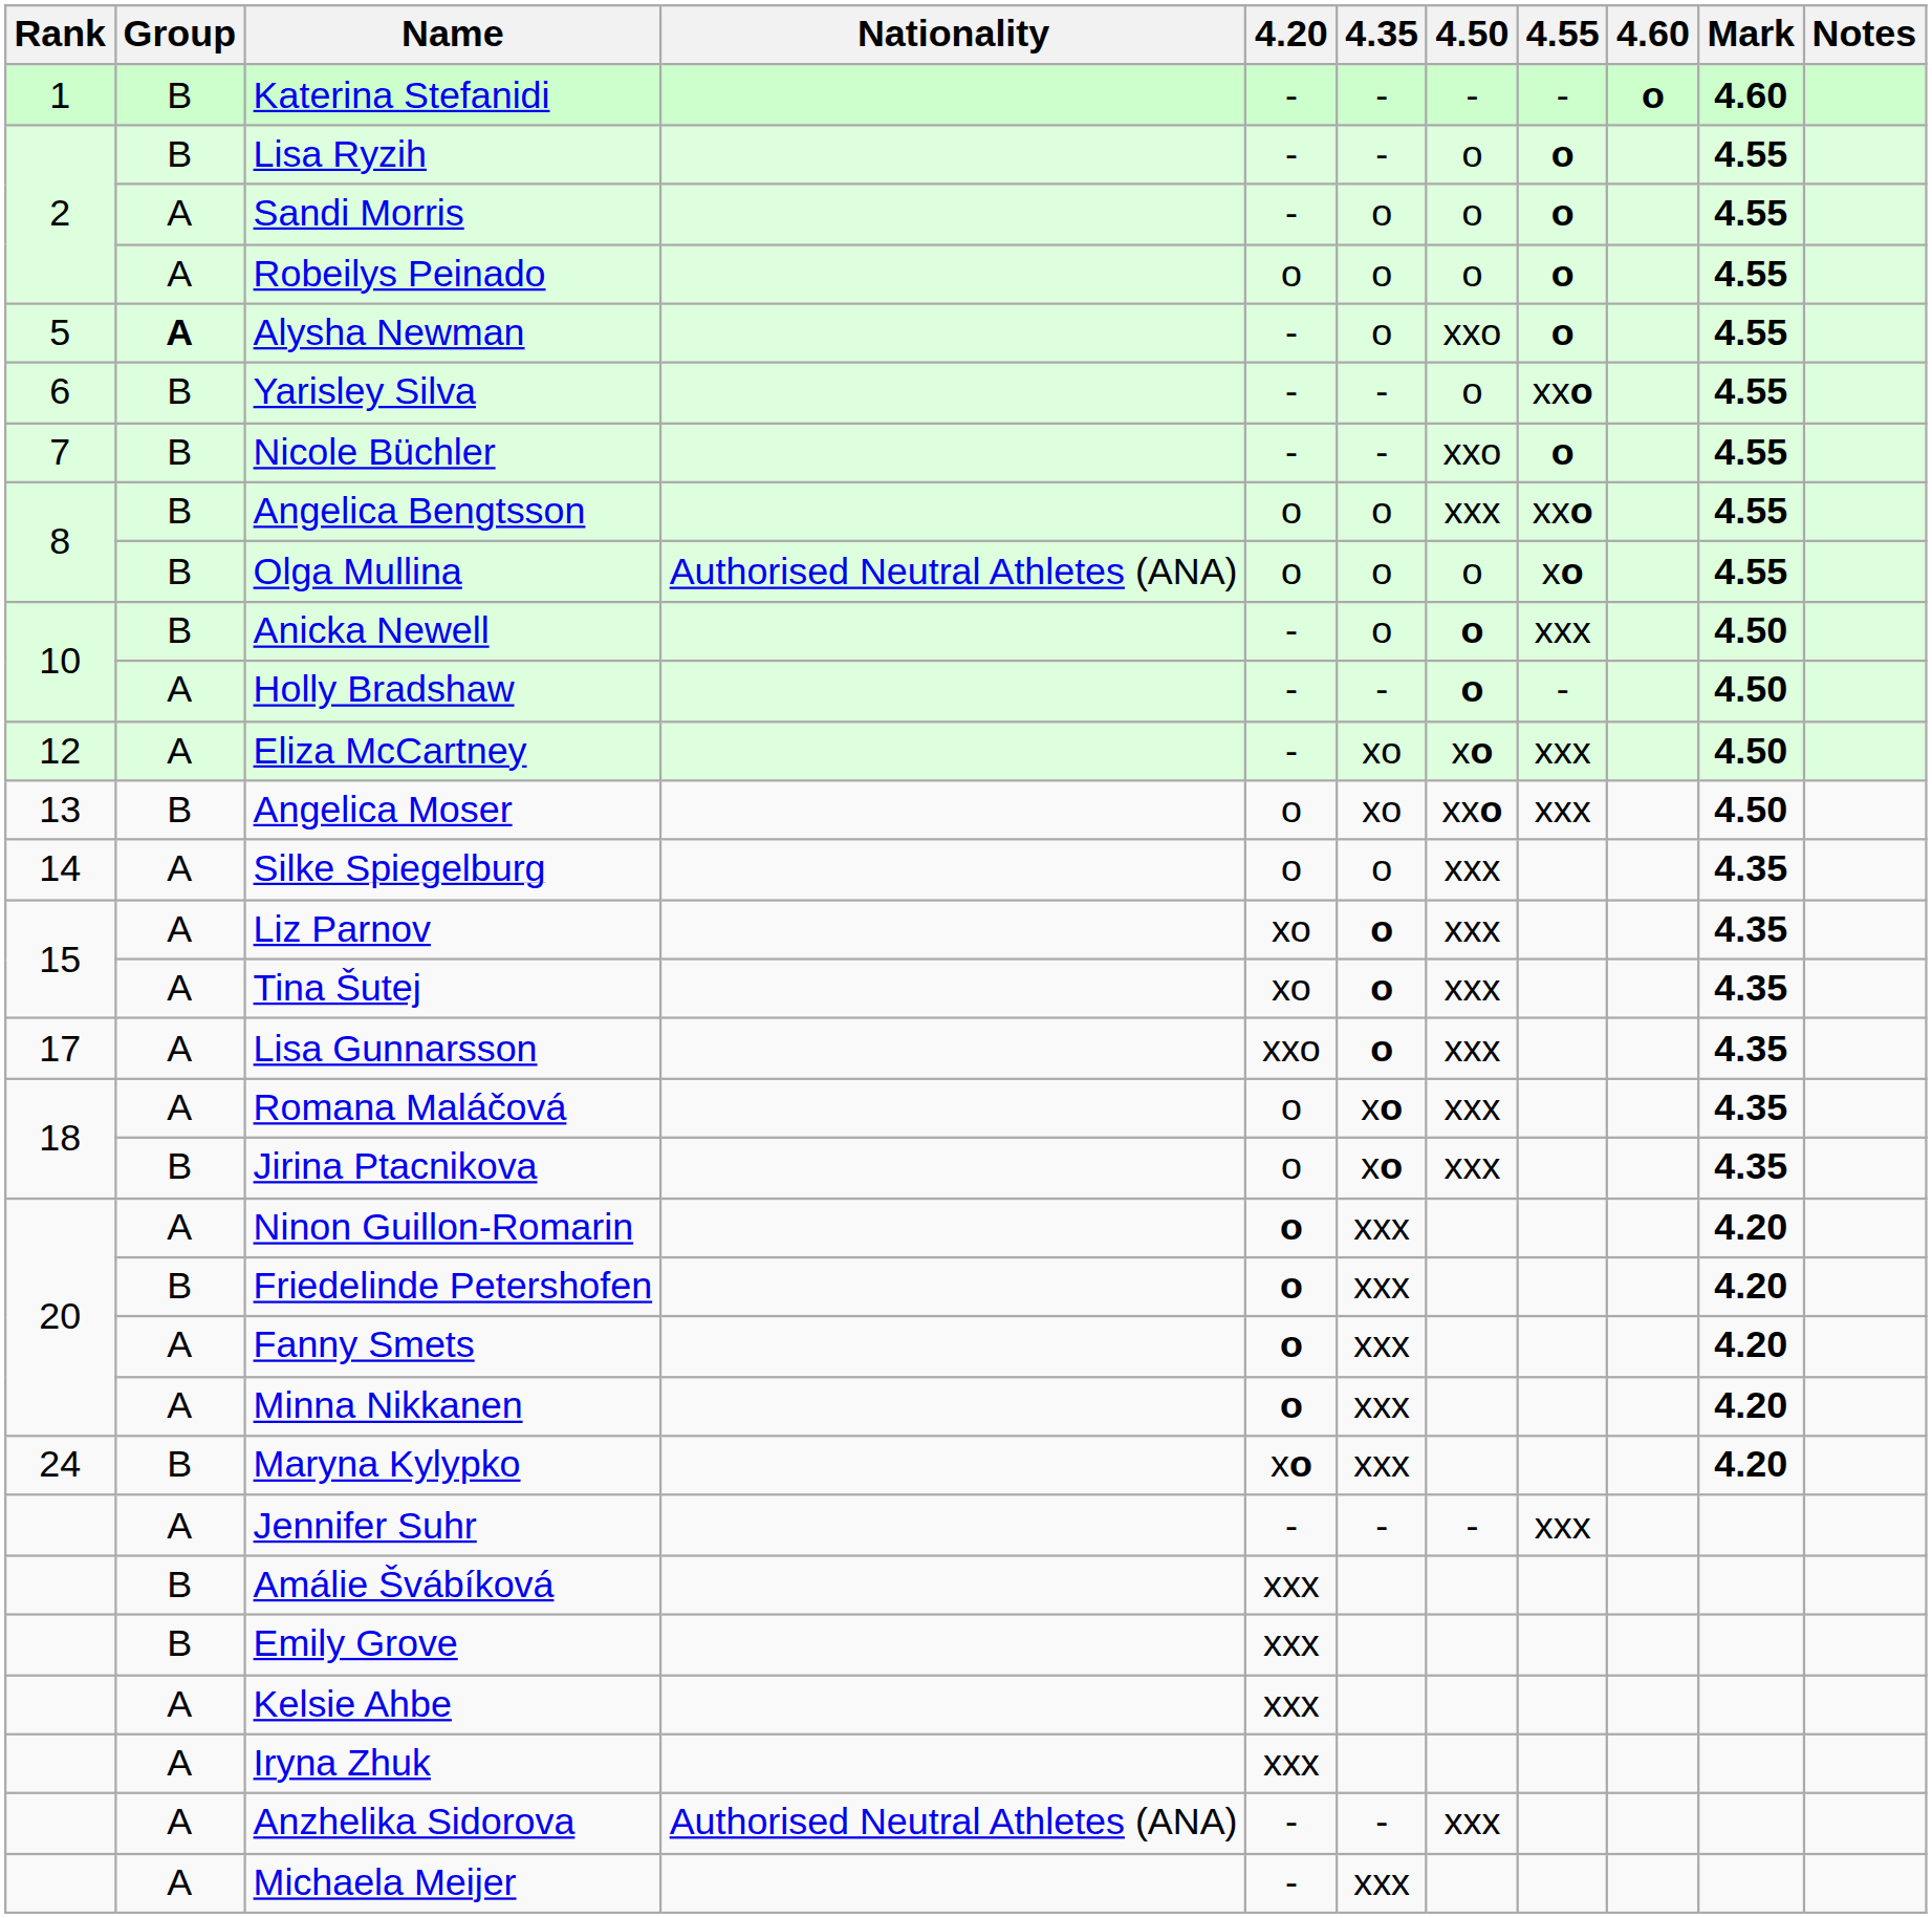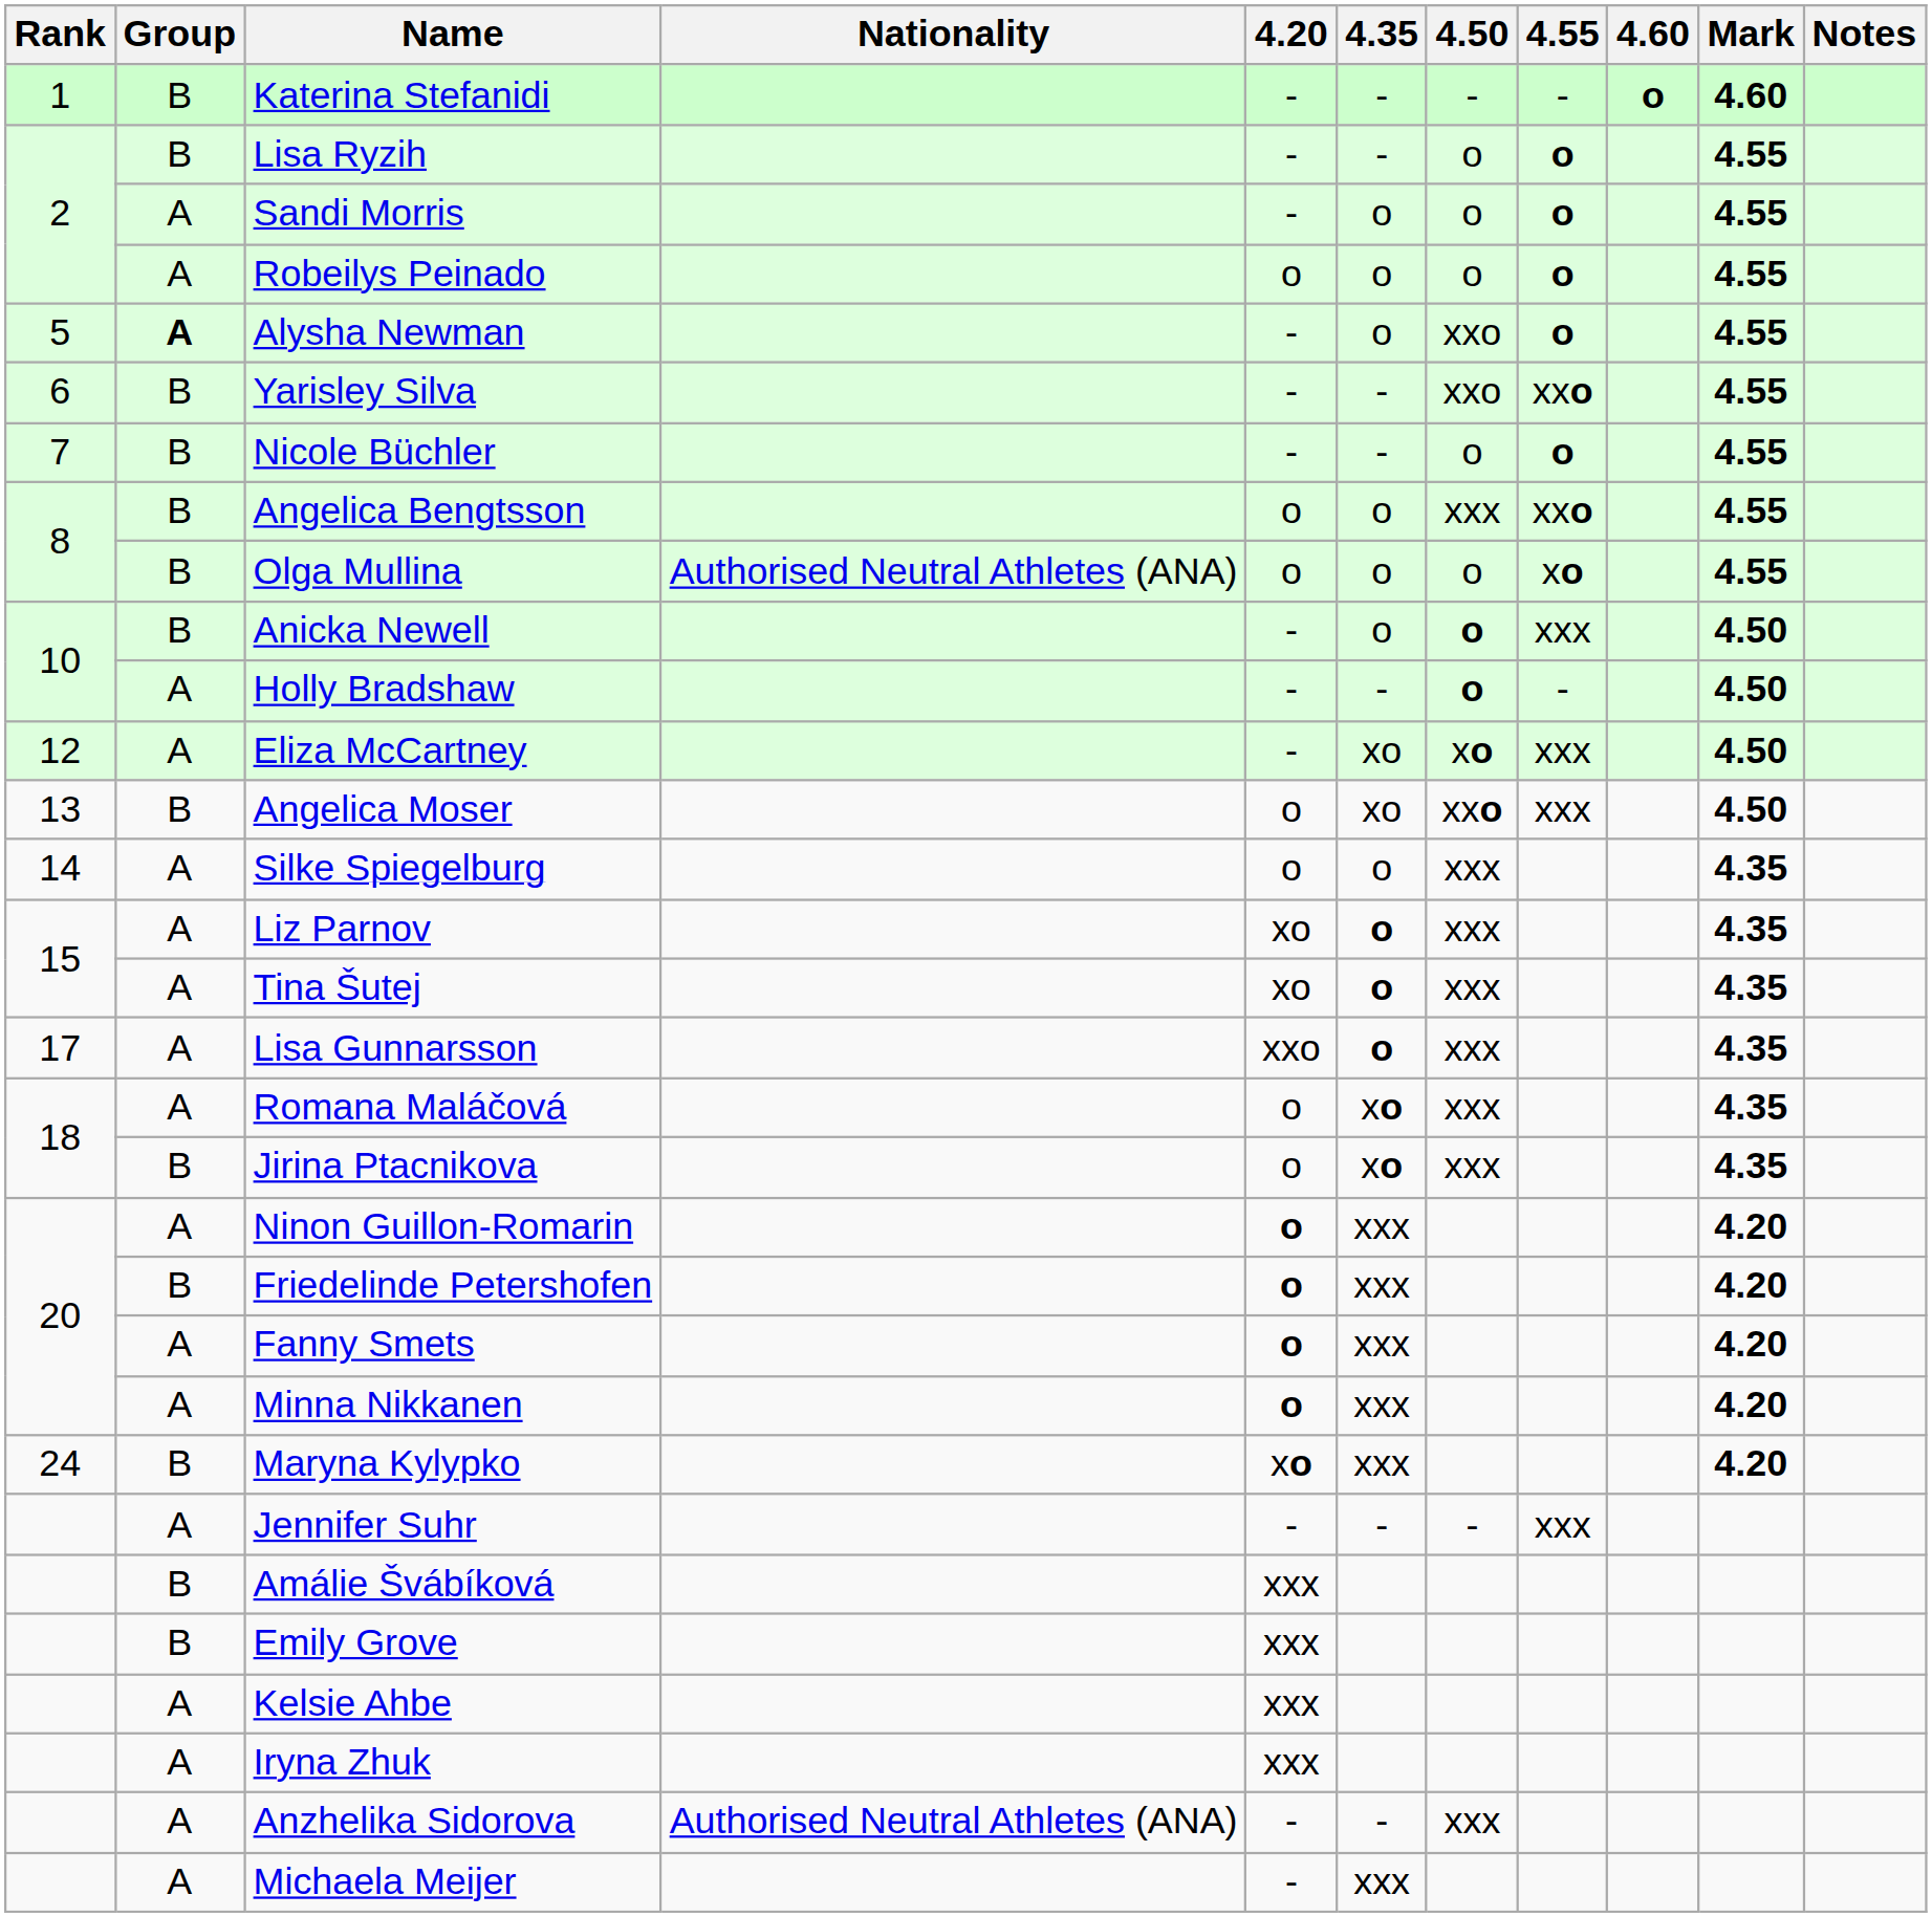 <table class="wikitable sortable" style="text-align:center">
 <tr>
 <th>Rank</th>
 <th>Group</th>
 <th>Name</th>
 <th>Nationality</th>
 <th>4.20</th>
 <th>4.35</th>
 <th>4.50</th>
 <th>4.55</th>
 <th>4.60</th>
 <th>Mark</th>
 <th>Notes</th>
 </tr>
 <tr bgcolor=ccffcc>
 <td>1</td>
 <td>B</td>
 <td style="text-align:left;"><a href='#'>Katerina Stefanidi</a></td>
 <td style="text-align:left;"></td>
 <td>-</td>
 <td>-</td>
 <td>-</td>
 <td>-</td>
 <td><strong>o</strong></td>
 <td><strong>4.60</strong></td>
 <td></td>
 </tr>
 <tr bgcolor=ddffdd>
 <td rowspan=3>2</td>
 <td>B</td>
 <td style="text-align:left;"><a href='#'>Lisa Ryzih</a></td>
 <td style="text-align:left;"></td>
 <td>-</td>
 <td>-</td>
 <td>o</td>
 <td><strong>o</strong></td>
 <td></td>
 <td><strong>4.55</strong></td>
 <td></td>
 </tr>
 <tr bgcolor=ddffdd>
 <td>A</td>
 <td style="text-align:left;"><a href='#'>Sandi Morris</a></td>
 <td style="text-align:left;"></td>
 <td>-</td>
 <td>o</td>
 <td>o</td>
 <td><strong>o</strong></td>
 <td></td>
 <td><strong>4.55</strong></td>
 <td></td>
 </tr>
 <tr bgcolor=ddffdd>
 <td>A</td>
 <td style="text-align:left;"><a href='#'>Robeilys Peinado</a></td>
 <td style="text-align:left;"></td>
 <td>o</td>
 <td>o</td>
 <td>o</td>
 <td><strong>o</strong></td>
 <td></td>
 <td><strong>4.55</strong></td>
 <td></td>
 </tr>
 <tr bgcolor=ddffdd>
 <td>5</td>
 <td><strong>A</strong></td>
 <td style="text-align:left;"><a href='#'>Alysha Newman</a></td>
 <td style="text-align:left;"></td>
 <td>-</td>
 <td>o</td>
 <td>xxo</td>
 <td><strong>o</strong></td>
 <td></td>
 <td><strong>4.55</strong></td>
 <td></td>
 </tr>
 <tr bgcolor=ddffdd>
 <td>6</td>
 <td>B</td>
 <td style="text-align:left;"><a href='#'>Yarisley Silva</a></td>
 <td style="text-align:left;"></td>
 <td>-</td>
 <td>-</td>
-<td>o</td>
+<td>xxo</td>
 <td>xx<strong>o</strong></td>
 <td></td>
 <td><strong>4.55</strong></td>
 <td></td>
 </tr>
 <tr bgcolor=ddffdd>
 <td>7</td>
 <td>B</td>
 <td style="text-align:left;"><a href='#'>Nicole Büchler</a></td>
 <td style="text-align:left;"></td>
 <td>-</td>
 <td>-</td>
-<td>xxo</td>
+<td>o</td>
 <td><strong>o</strong></td>
 <td></td>
 <td><strong>4.55</strong></td>
 <td></td>
 </tr>
 <tr bgcolor=ddffdd>
 <td rowspan=2>8</td>
 <td>B</td>
 <td style="text-align:left;"><a href='#'>Angelica Bengtsson</a></td>
 <td style="text-align:left;"></td>
 <td>o</td>
 <td>o</td>
 <td>xxx</td>
 <td>xx<strong>o</strong></td>
 <td></td>
 <td><strong>4.55</strong></td>
 <td></td>
 </tr>
 <tr bgcolor=ddffdd>
 <td>B</td>
 <td style="text-align:left;"><a href='#'>Olga Mullina</a></td>
 <td style="text-align:left;"> <a href='#'>Authorised Neutral Athletes</a> (ANA)</td>
 <td>o</td>
 <td>o</td>
 <td>o</td>
 <td>x<strong>o</strong></td>
 <td></td>
 <td><strong>4.55</strong></td>
 <td></td>
 </tr>
 <tr bgcolor=ddffdd>
 <td rowspan=2>10</td>
 <td>B</td>
 <td style="text-align:left;"><a href='#'>Anicka Newell</a></td>
 <td style="text-align:left;"></td>
 <td>-</td>
 <td>o</td>
 <td><strong>o</strong></td>
 <td>xxx</td>
 <td></td>
 <td><strong>4.50</strong></td>
 <td></td>
 </tr>
 <tr bgcolor=ddffdd>
 <td>A</td>
 <td style="text-align:left;"><a href='#'>Holly Bradshaw</a></td>
 <td style="text-align:left;"></td>
 <td>-</td>
 <td>-</td>
 <td><strong>o</strong></td>
 <td>-</td>
 <td></td>
 <td><strong>4.50</strong></td>
 <td></td>
 </tr>
 <tr bgcolor=ddffdd>
 <td>12</td>
 <td>A</td>
 <td style="text-align:left;"><a href='#'>Eliza McCartney</a></td>
 <td style="text-align:left;"></td>
 <td>-</td>
 <td>xo</td>
 <td>x<strong>o</strong></td>
 <td>xxx</td>
 <td></td>
 <td><strong>4.50</strong></td>
 <td></td>
 </tr>
 <tr>
 <td>13</td>
 <td>B</td>
 <td style="text-align:left;"><a href='#'>Angelica Moser</a></td>
 <td style="text-align:left;"></td>
 <td>o</td>
 <td>xo</td>
 <td>xx<strong>o</strong></td>
 <td>xxx</td>
 <td></td>
 <td><strong>4.50</strong></td>
 <td></td>
 </tr>
 <tr>
 <td>14</td>
 <td>A</td>
 <td style="text-align:left;"><a href='#'>Silke Spiegelburg</a></td>
 <td style="text-align:left;"></td>
 <td>o</td>
 <td>o</td>
 <td>xxx</td>
 <td></td>
 <td></td>
 <td><strong>4.35</strong></td>
 <td></td>
 </tr>
 <tr>
 <td rowspan=2>15</td>
 <td>A</td>
 <td style="text-align:left;"><a href='#'>Liz Parnov</a></td>
 <td style="text-align:left;"></td>
 <td>xo</td>
 <td><strong>o</strong></td>
 <td>xxx</td>
 <td></td>
 <td></td>
 <td><strong>4.35</strong></td>
 <td></td>
 </tr>
 <tr>
 <td>A</td>
 <td style="text-align:left;"><a href='#'>Tina Šutej</a></td>
 <td style="text-align:left;"></td>
 <td>xo</td>
 <td><strong>o</strong></td>
 <td>xxx</td>
 <td></td>
 <td></td>
 <td><strong>4.35</strong></td>
 <td></td>
 </tr>
 <tr>
 <td>17</td>
 <td>A</td>
 <td style="text-align:left;"><a href='#'>Lisa Gunnarsson</a></td>
 <td style="text-align:left;"></td>
 <td>xxo</td>
 <td><strong>o</strong></td>
 <td>xxx</td>
 <td></td>
 <td></td>
 <td><strong>4.35</strong></td>
 <td></td>
 </tr>
 <tr>
 <td rowspan=2>18</td>
 <td>A</td>
 <td style="text-align:left;"><a href='#'>Romana Maláčová</a></td>
 <td style="text-align:left;"></td>
 <td>o</td>
 <td>x<strong>o</strong></td>
 <td>xxx</td>
 <td></td>
 <td></td>
 <td><strong>4.35</strong></td>
 <td></td>
 </tr>
 <tr>
 <td>B</td>
 <td style="text-align:left;"><a href='#'>Jirina Ptacnikova</a></td>
 <td style="text-align:left;"></td>
 <td>o</td>
 <td>x<strong>o</strong></td>
 <td>xxx</td>
 <td></td>
 <td></td>
 <td><strong>4.35</strong></td>
 <td></td>
 </tr>
 <tr>
 <td rowspan=4>20</td>
 <td>A</td>
 <td style="text-align:left;"><a href='#'>Ninon Guillon-Romarin</a></td>
 <td style="text-align:left;"></td>
 <td><strong>o</strong></td>
 <td>xxx</td>
 <td></td>
 <td></td>
 <td></td>
 <td><strong>4.20</strong></td>
 <td></td>
 </tr>
 <tr>
 <td>B</td>
 <td style="text-align:left;"><a href='#'>Friedelinde Petershofen</a></td>
 <td style="text-align:left;"></td>
 <td><strong>o</strong></td>
 <td>xxx</td>
 <td></td>
 <td></td>
 <td></td>
 <td><strong>4.20</strong></td>
 <td></td>
 </tr>
 <tr>
 <td>A</td>
 <td style="text-align:left;"><a href='#'>Fanny Smets</a></td>
 <td style="text-align:left;"></td>
 <td><strong>o</strong></td>
 <td>xxx</td>
 <td></td>
 <td></td>
 <td></td>
 <td><strong>4.20</strong></td>
 <td></td>
 </tr>
 <tr>
 <td>A</td>
 <td style="text-align:left;"><a href='#'>Minna Nikkanen</a></td>
 <td style="text-align:left;"></td>
 <td><strong>o</strong></td>
 <td>xxx</td>
 <td></td>
 <td></td>
 <td></td>
 <td><strong>4.20</strong></td>
 <td></td>
 </tr>
 <tr>
 <td>24</td>
 <td>B</td>
 <td style="text-align:left;"><a href='#'>Maryna Kylypko</a></td>
 <td style="text-align:left;"></td>
 <td>x<strong>o</strong></td>
 <td>xxx</td>
 <td></td>
 <td></td>
 <td></td>
 <td><strong>4.20</strong></td>
 <td></td>
 </tr>
 <tr>
 <td></td>
 <td>A</td>
 <td style="text-align:left;"><a href='#'>Jennifer Suhr</a></td>
 <td style="text-align:left;"></td>
 <td>-</td>
 <td>-</td>
 <td>-</td>
 <td>xxx</td>
 <td></td>
 <td><strong></strong></td>
 <td></td>
 </tr>
 <tr>
 <td></td>
 <td>B</td>
 <td style="text-align:left;"><a href='#'>Amálie Švábíková</a></td>
 <td style="text-align:left;"></td>
 <td>xxx</td>
 <td></td>
 <td></td>
 <td></td>
 <td></td>
 <td><strong></strong></td>
 <td></td>
 </tr>
 <tr>
 <td></td>
 <td>B</td>
 <td style="text-align:left;"><a href='#'>Emily Grove</a></td>
 <td style="text-align:left;"></td>
 <td>xxx</td>
 <td></td>
 <td></td>
 <td></td>
 <td></td>
 <td><strong></strong></td>
 <td></td>
 </tr>
 <tr>
 <td></td>
 <td>A</td>
 <td style="text-align:left;"><a href='#'>Kelsie Ahbe</a></td>
 <td style="text-align:left;"></td>
 <td>xxx</td>
 <td></td>
 <td></td>
 <td></td>
 <td></td>
 <td><strong></strong></td>
 <td></td>
 </tr>
 <tr>
 <td></td>
 <td>A</td>
 <td style="text-align:left;"><a href='#'>Iryna Zhuk</a></td>
 <td style="text-align:left;"></td>
 <td>xxx</td>
 <td></td>
 <td></td>
 <td></td>
 <td></td>
 <td><strong></strong></td>
 <td></td>
 </tr>
 <tr>
 <td></td>
 <td>A</td>
 <td style="text-align:left;"><a href='#'>Anzhelika Sidorova</a></td>
 <td style="text-align:left;"> <a href='#'>Authorised Neutral Athletes</a> (ANA)</td>
 <td>-</td>
 <td>-</td>
 <td>xxx</td>
 <td></td>
 <td></td>
 <td><strong></strong></td>
 <td></td>
 </tr>
 <tr>
 <td></td>
 <td>A</td>
 <td style="text-align:left;"><a href='#'>Michaela Meijer</a></td>
 <td style="text-align:left;"></td>
 <td>-</td>
 <td>xxx</td>
 <td></td>
 <td></td>
 <td></td>
 <td><strong></strong></td>
 <td></td>
 </tr>
 </table>
